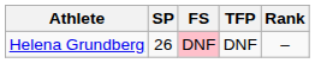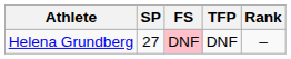 <table class="wikitable" border="1" style="font-size:90%">
 <tr>
 <th>Athlete</th>
 <th>SP</th>
 <th>FS</th>
 <th>TFP</th>
 <th>Rank</th>
 </tr>
 <tr align=center>
 <td align=left><a href='#'>Helena Grundberg</a></td>
-<td>26</td>
+<td>27</td>
 <td style="background: pink;">DNF</td>
 <td>DNF</td>
 <td>–</td>
 </tr>
 </table>
